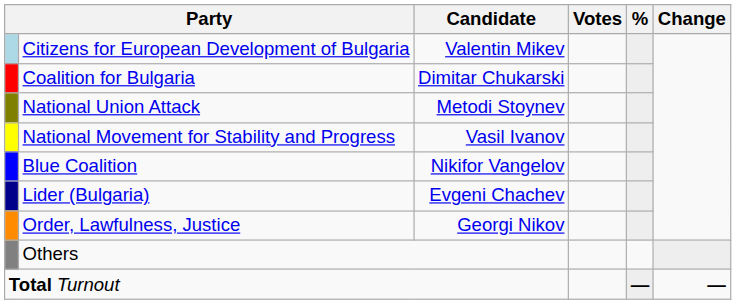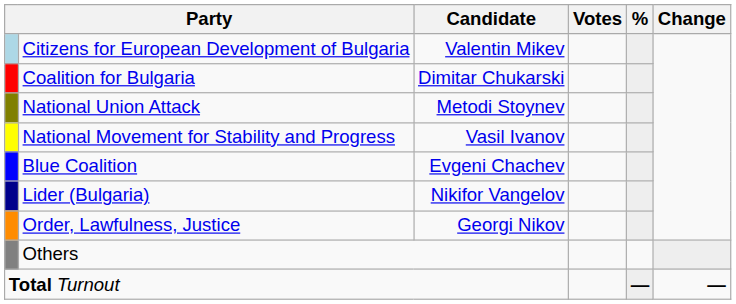 <table class="wikitable" border="1">
 <tr style="background-color:#C9C9C9">
 <th align=left colspan=2 valign=top>Party</th>
 <th align=right>Candidate</th>
 <th align=right>Votes</th>
 <th align=right>%</th>
 <th align=right>Change</th>
 </tr>
 <tr>
 <td bgcolor="lightblue"> </td>
 <td align=left><a href='#'>Citizens for European Development of Bulgaria</a></td>
 <td align=right><a href='#'>Valentin Mikev</a></td>
 <td align=right></td>
 <td align=right style="background-color:#EEEEEE"></td>
 </tr>
 <tr>
 <td bgcolor="red"> </td>
 <td align=left><a href='#'>Coalition for Bulgaria</a></td>
 <td align=right><a href='#'>Dimitar Chukarski</a></td>
 <td align=right></td>
 <td align=right style="background-color:#EEEEEE"></td>
 </tr>
 <tr>
 <td bgcolor="#808000"> </td>
 <td align=left><a href='#'>National Union Attack</a></td>
 <td align=right><a href='#'>Metodi Stoynev</a></td>
 <td align=right></td>
 <td align=right style="background-color:#EEEEEE"></td>
 </tr>
 <tr>
 <td bgcolor="yellow"> </td>
 <td align=left><a href='#'>National Movement for Stability and Progress</a></td>
 <td align=right><a href='#'>Vasil Ivanov</a></td>
 <td align=right></td>
 <td align=right style="background-color:#EEEEEE"></td>
 </tr>
 <tr>
 <td bgcolor="blue"> </td>
 <td align=left><a href='#'>Blue Coalition</a></td>
-<td align=right><a href='#'>Nikifor Vangelov</a></td>
+<td align=right><a href='#'>Evgeni Chachev</a></td>
 <td align=right></td>
 <td align=right style="background-color:#EEEEEE"></td>
 </tr>
 <tr>
 <td bgcolor="darkblue"> </td>
 <td align=left><a href='#'>Lider (Bulgaria)</a></td>
-<td align=right><a href='#'>Evgeni Chachev</a></td>
+<td align=right><a href='#'>Nikifor Vangelov</a></td>
 <td align=right></td>
 <td align=right style="background-color:#EEEEEE"></td>
 </tr>
 <tr>
 <td bgcolor="darkorange"> </td>
 <td align=left><a href='#'>Order, Lawfulness, Justice</a></td>
 <td align=right><a href='#'>Georgi Nikov</a></td>
 <td align=right></td>
 <td align=right style="background-color:#EEEEEE"></td>
 </tr>
 <tr>
 <td bgcolor="grey"> </td>
 <td align=left colspan=2>Others</td>
 <td align=right></td>
 <td align=right></td>
 <td align=right style="background-color:#EEEEEE"></td>
 </tr>
 <tr>
 <td align=left colspan=3><strong>Total</strong>      <em> Turnout</em></td>
 <td align=right></td>
 <td align=right style="background-color:#EEEEEE"><strong>—</strong></td>
 <td align=right><strong>—</strong></td>
 </tr>
 </table>
